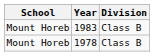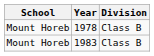 <table class="wikitable">
 <tr>
 <th>School</th>
 <th>Year</th>
 <th>Division</th>
 </tr>
 <tr>
 <td>Mount Horeb</td>
-<td>1983</td>
+<td>1978</td>
 <td>Class B</td>
 </tr>
 <tr>
 <td>Mount Horeb</td>
-<td>1978</td>
+<td>1983</td>
 <td>Class B</td>
 </tr>
 </table>
